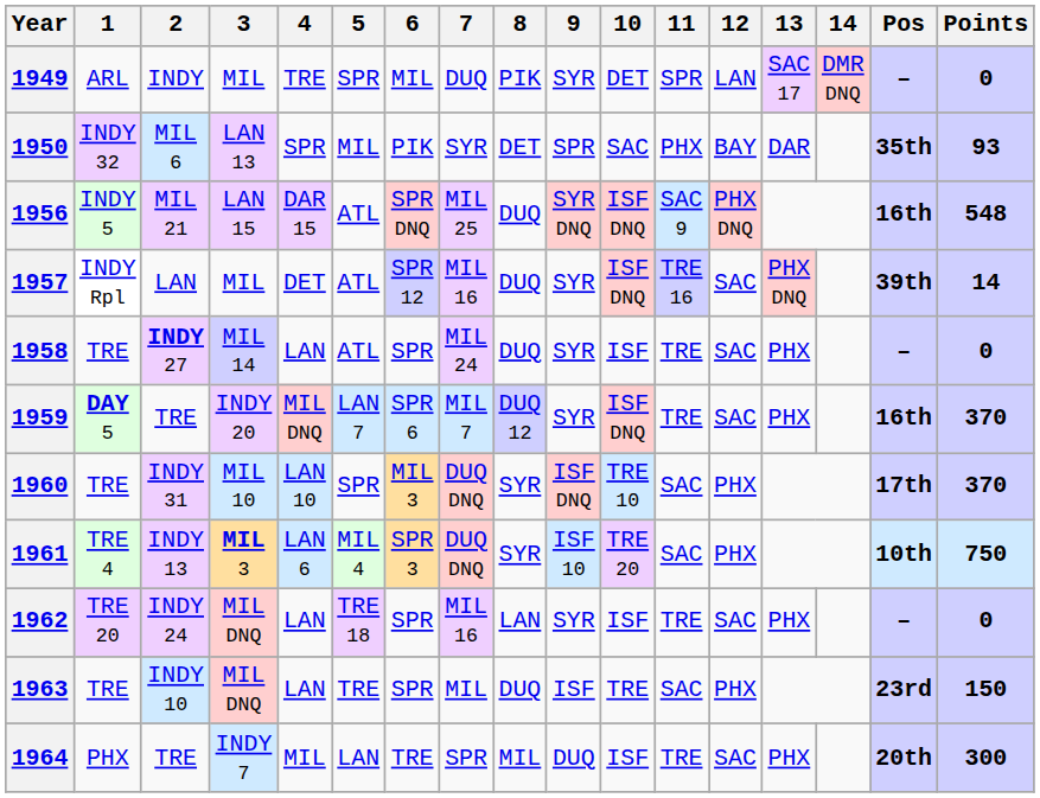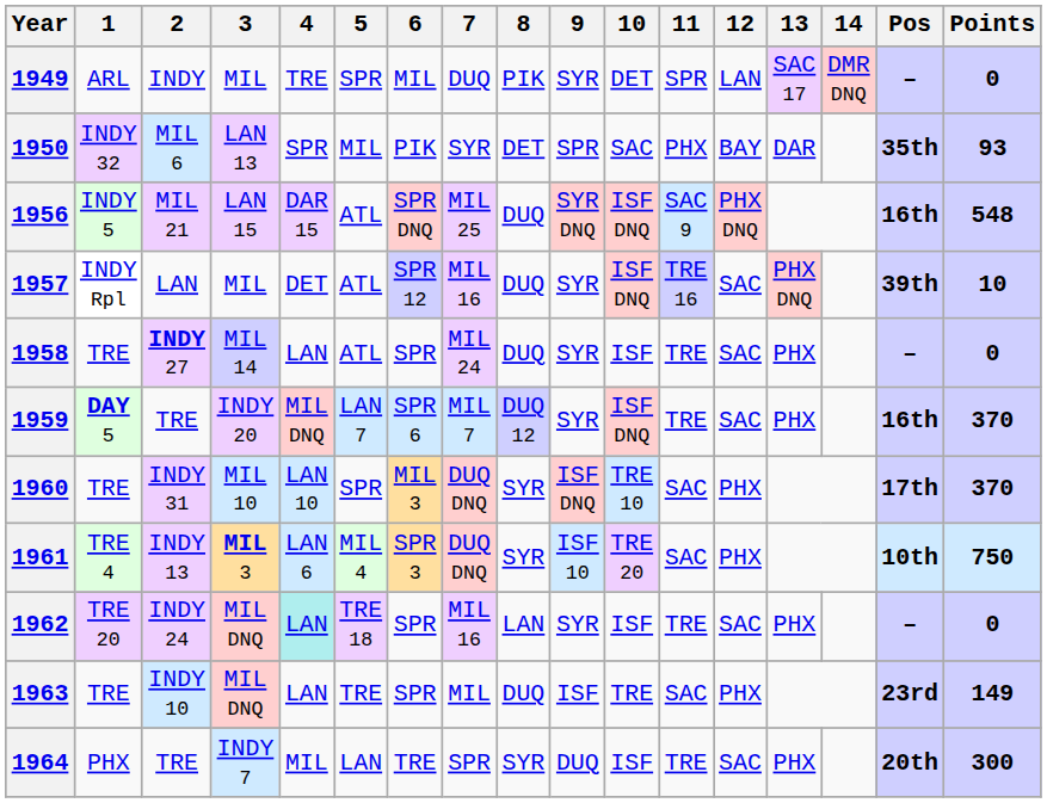 <table class="wikitable" style="text-align:center; font-size:90%">
 <tr>
 <th>Year</th>
 <th>1</th>
 <th>2</th>
 <th>3</th>
 <th>4</th>
 <th>5</th>
 <th>6</th>
 <th>7</th>
 <th>8</th>
 <th>9</th>
 <th>10</th>
 <th>11</th>
 <th>12</th>
 <th>13</th>
 <th>14</th>
 <th>Pos</th>
 <th>Points</th>
 </tr>
 <tr>
 <th><a href='#'>1949</a></th>
 <td><a href='#'>ARL</a></td>
 <td><a href='#'>INDY</a></td>
 <td><a href='#'>MIL</a></td>
 <td><a href='#'>TRE</a></td>
 <td><a href='#'>SPR</a></td>
 <td><a href='#'>MIL</a></td>
 <td><a href='#'>DUQ</a></td>
 <td><a href='#'>PIK</a></td>
 <td><a href='#'>SYR</a></td>
 <td><a href='#'>DET</a></td>
 <td><a href='#'>SPR</a></td>
 <td><a href='#'>LAN</a></td>
 <td style="background:#EFCFFF;"><a href='#'>SAC</a> <br><small>17</small></td>
 <td style="background:#FFCFCF;"><a href='#'>DMR</a> <br><small>DNQ</small></td>
 <th style="background:#CFCFFF;">–</th>
 <th style="background:#CFCFFF;">0</th>
 </tr>
 <tr>
 <th><a href='#'>1950</a></th>
 <td style="background:#EFCFFF;"><a href='#'>INDY</a> <br><small>32</small></td>
 <td style="background:#CFEAFF;"><a href='#'>MIL</a><br><small>6</small></td>
 <td style="background:#EFCFFF;"><a href='#'>LAN</a><br><small>13</small></td>
 <td><a href='#'>SPR</a></td>
 <td><a href='#'>MIL</a></td>
 <td><a href='#'>PIK</a></td>
 <td><a href='#'>SYR</a></td>
 <td><a href='#'>DET</a></td>
 <td><a href='#'>SPR</a></td>
 <td><a href='#'>SAC</a></td>
 <td><a href='#'>PHX</a></td>
 <td><a href='#'>BAY</a></td>
 <td><a href='#'>DAR</a></td>
 <td></td>
 <th style="background:#CFCFFF;">35th</th>
 <th style="background:#CFCFFF;">93</th>
 </tr>
 <tr>
 <th><a href='#'>1956</a></th>
 <td style="background:#DFFFDF;"><a href='#'>INDY</a> <br><small>5</small></td>
 <td style="background:#EFCFFF;"><a href='#'>MIL</a> <br><small>21</small></td>
 <td style="background:#EFCFFF;"><a href='#'>LAN</a> <br><small>15</small></td>
 <td style="background:#EFCFFF;"><a href='#'>DAR</a> <br><small>15</small></td>
 <td><a href='#'>ATL</a></td>
 <td style="background:#FFCFCF;"><a href='#'>SPR</a> <br><small>DNQ</small></td>
 <td style="background:#EFCFFF;"><a href='#'>MIL</a> <br><small>25</small></td>
 <td><a href='#'>DUQ</a></td>
 <td style="background:#FFCFCF;"><a href='#'>SYR</a> <br><small>DNQ</small></td>
 <td style="background:#FFCFCF;"><a href='#'>ISF</a> <br><small>DNQ</small></td>
 <td style="background:#CFEAFF;"><a href='#'>SAC</a> <br><small>9</small></td>
 <td style="background:#FFCFCF;"><a href='#'>PHX</a> <br><small>DNQ</small></td>
 <td colspan=2></td>
 <th style="background:#CFCFFF;">16th</th>
 <th style="background:#CFCFFF;">548</th>
 </tr>
 <tr>
 <th><a href='#'>1957</a></th>
 <td style="background:#FFFFFF;"><a href='#'>INDY</a> <br><small>Rpl</small></td>
 <td><a href='#'>LAN</a></td>
 <td><a href='#'>MIL</a></td>
 <td><a href='#'>DET</a></td>
 <td><a href='#'>ATL</a></td>
 <td style="background:#CFCFFF;"><a href='#'>SPR</a><br><small>12</small></td>
 <td style="background:#EFCFFF;"><a href='#'>MIL</a><br><small>16</small></td>
 <td><a href='#'>DUQ</a></td>
 <td><a href='#'>SYR</a></td>
 <td style="background:#FFCFCF;"><a href='#'>ISF</a><br><small>DNQ</small></td>
 <td style="background:#CFCFFF;"><a href='#'>TRE</a><br><small>16</small></td>
 <td><a href='#'>SAC</a></td>
 <td style="background:#FFCFCF;"><a href='#'>PHX</a><br><small>DNQ</small></td>
 <td></td>
 <th style="background:#CFCFFF;">39th</th>
-<th style="background:#CFCFFF;">14</th>
+<th style="background:#CFCFFF;">10</th>
 </tr>
 <tr>
 <th rowspan=1><a href='#'>1958</a></th>
 <td><a href='#'>TRE</a></td>
 <td style="background:#EFCFFF;"><strong><a href='#'>INDY</a></strong> <br><small>27</small></td>
 <td style="background:#CFCFFF;"><a href='#'>MIL</a> <br><small>14</small></td>
 <td><a href='#'>LAN</a></td>
 <td><a href='#'>ATL</a></td>
 <td><a href='#'>SPR</a></td>
 <td style="background:#EFCFFF;"><a href='#'>MIL</a> <br><small>24</small></td>
 <td><a href='#'>DUQ</a></td>
 <td><a href='#'>SYR</a></td>
 <td><a href='#'>ISF</a></td>
 <td><a href='#'>TRE</a></td>
 <td><a href='#'>SAC</a></td>
 <td><a href='#'>PHX</a></td>
 <td></td>
 <th style="background:#CFCFFF;">–</th>
 <th style="background:#CFCFFF;">0</th>
 </tr>
 <tr>
 <th><a href='#'>1959</a></th>
 <td style="background:#DFFFDF;"><strong><a href='#'>DAY</a></strong> <br><small>5</small></td>
 <td><a href='#'>TRE</a></td>
 <td style="background:#EFCFFF;"><a href='#'>INDY</a> <br><small>20</small></td>
 <td style="background:#FFCFCF;"><a href='#'>MIL</a> <br><small>DNQ</small></td>
 <td style="background:#CFEAFF;"><a href='#'>LAN</a> <br><small>7</small></td>
 <td style="background:#CFEAFF;"><a href='#'>SPR</a> <br><small>6</small></td>
 <td style="background:#CFEAFF;"><a href='#'>MIL</a><br><small>7</small></td>
 <td style="background:#CFCFFF;"><a href='#'>DUQ</a> <br><small>12</small></td>
 <td><a href='#'>SYR</a></td>
 <td style="background:#FFCFCF;"><a href='#'>ISF</a> <br><small>DNQ</small></td>
 <td><a href='#'>TRE</a></td>
 <td><a href='#'>SAC</a></td>
 <td><a href='#'>PHX</a></td>
 <td></td>
 <th style="background:#CFCFFF;">16th</th>
 <th style="background:#CFCFFF;">370</th>
 </tr>
 <tr>
 <th><a href='#'>1960</a></th>
 <td><a href='#'>TRE</a></td>
 <td style="background:#EFCFFF;"><a href='#'>INDY</a> <br><small>31</small></td>
 <td style="background:#CFEAFF;"><a href='#'>MIL</a> <br><small>10</small></td>
 <td style="background:#CFEAFF;"><a href='#'>LAN</a> <br><small>10</small></td>
 <td><a href='#'>SPR</a></td>
 <td style="background:#FFDF9F;"><a href='#'>MIL</a> <br><small>3</small></td>
 <td style="background:#FFCFCF;"><a href='#'>DUQ</a> <br><small>DNQ</small></td>
 <td><a href='#'>SYR</a></td>
 <td style="background:#FFCFCF;"><a href='#'>ISF</a> <br><small>DNQ</small></td>
 <td style="background:#CFEAFF;"><a href='#'>TRE</a> <br><small>10</small></td>
 <td><a href='#'>SAC</a></td>
 <td><a href='#'>PHX</a></td>
 <td colspan=2></td>
 <th style="background:#CFCFFF;">17th</th>
 <th style="background:#CFCFFF;">370</th>
 </tr>
 <tr>
 <th><a href='#'>1961</a></th>
 <td style="background:#DFFFDF;"><a href='#'>TRE</a> <br><small>4</small></td>
 <td style="background:#EFCFFF;"><a href='#'>INDY</a> <br><small>13</small></td>
 <td style="background:#FFDF9F;"><strong><a href='#'>MIL</a></strong> <br><small>3</small></td>
 <td style="background:#CFEAFF;"><a href='#'>LAN</a> <br><small>6</small></td>
 <td style="background:#DFFFDF;"><a href='#'>MIL</a> <br><small>4</small></td>
 <td style="background:#FFDF9F;"><a href='#'>SPR</a> <br><small>3</small></td>
 <td style="background:#FFCFCF;"><a href='#'>DUQ</a> <br><small>DNQ</small></td>
 <td><a href='#'>SYR</a></td>
 <td style="background:#CFEAFF;"><a href='#'>ISF</a> <br><small>10</small></td>
 <td style="background:#EFCFFF;"><a href='#'>TRE</a> <br><small>20</small></td>
 <td><a href='#'>SAC</a></td>
 <td><a href='#'>PHX</a></td>
 <td colspan=2></td>
 <th style="background:#CFEAFF;">10th</th>
 <th style="background:#CFEAFF;">750</th>
 </tr>
 <tr>
 <th><a href='#'>1962</a></th>
 <td style="background:#EFCFFF;"><a href='#'>TRE</a> <br><small>20</small></td>
 <td style="background:#EFCFFF;"><a href='#'>INDY</a> <br><small>24</small></td>
 <td style="background:#FFCFCF;"><a href='#'>MIL</a> <br><small>DNQ</small></td>
-<td><a href='#'>LAN</a></td>
+<td style="background: paleturquoise;"><a href='#'>LAN</a></td>
 <td style="background:#EFCFFF;"><a href='#'>TRE</a> <br><small>18</small></td>
 <td><a href='#'>SPR</a></td>
 <td style="background:#EFCFFF;"><a href='#'>MIL</a> <br><small>16</small></td>
 <td><a href='#'>LAN</a></td>
 <td><a href='#'>SYR</a></td>
 <td><a href='#'>ISF</a></td>
 <td><a href='#'>TRE</a></td>
 <td><a href='#'>SAC</a></td>
 <td><a href='#'>PHX</a></td>
 <td></td>
 <th style="background:#CFCFFF;">–</th>
 <th style="background:#CFCFFF;">0</th>
 </tr>
 <tr>
 <th><a href='#'>1963</a></th>
 <td><a href='#'>TRE</a></td>
 <td style="background:#CFEAFF;"><a href='#'>INDY</a> <br><small>10</small></td>
 <td style="background:#FFCFCF;"><a href='#'>MIL</a> <br><small>DNQ</small></td>
 <td><a href='#'>LAN</a></td>
 <td><a href='#'>TRE</a></td>
 <td><a href='#'>SPR</a></td>
 <td><a href='#'>MIL</a></td>
 <td><a href='#'>DUQ</a></td>
 <td><a href='#'>ISF</a></td>
 <td><a href='#'>TRE</a></td>
 <td><a href='#'>SAC</a></td>
 <td><a href='#'>PHX</a></td>
 <td colspan=2></td>
 <th style="background:#CFCFFF;">23rd</th>
-<th style="background:#CFCFFF;">150</th>
+<th style="background:#CFCFFF;">149</th>
 </tr>
 <tr>
 <th><a href='#'>1964</a></th>
 <td><a href='#'>PHX</a></td>
 <td><a href='#'>TRE</a></td>
 <td style="background:#CFEAFF;"><a href='#'>INDY</a> <br><small>7</small></td>
 <td><a href='#'>MIL</a></td>
 <td><a href='#'>LAN</a></td>
 <td><a href='#'>TRE</a></td>
 <td><a href='#'>SPR</a></td>
-<td><a href='#'>MIL</a></td>
+<td><a href='#'>SYR</a></td>
 <td><a href='#'>DUQ</a></td>
 <td><a href='#'>ISF</a></td>
 <td><a href='#'>TRE</a></td>
 <td><a href='#'>SAC</a></td>
 <td><a href='#'>PHX</a></td>
 <td></td>
 <th style="background:#CFCFFF;">20th</th>
 <th style="background:#CFCFFF;">300</th>
 </tr>
 </table>
